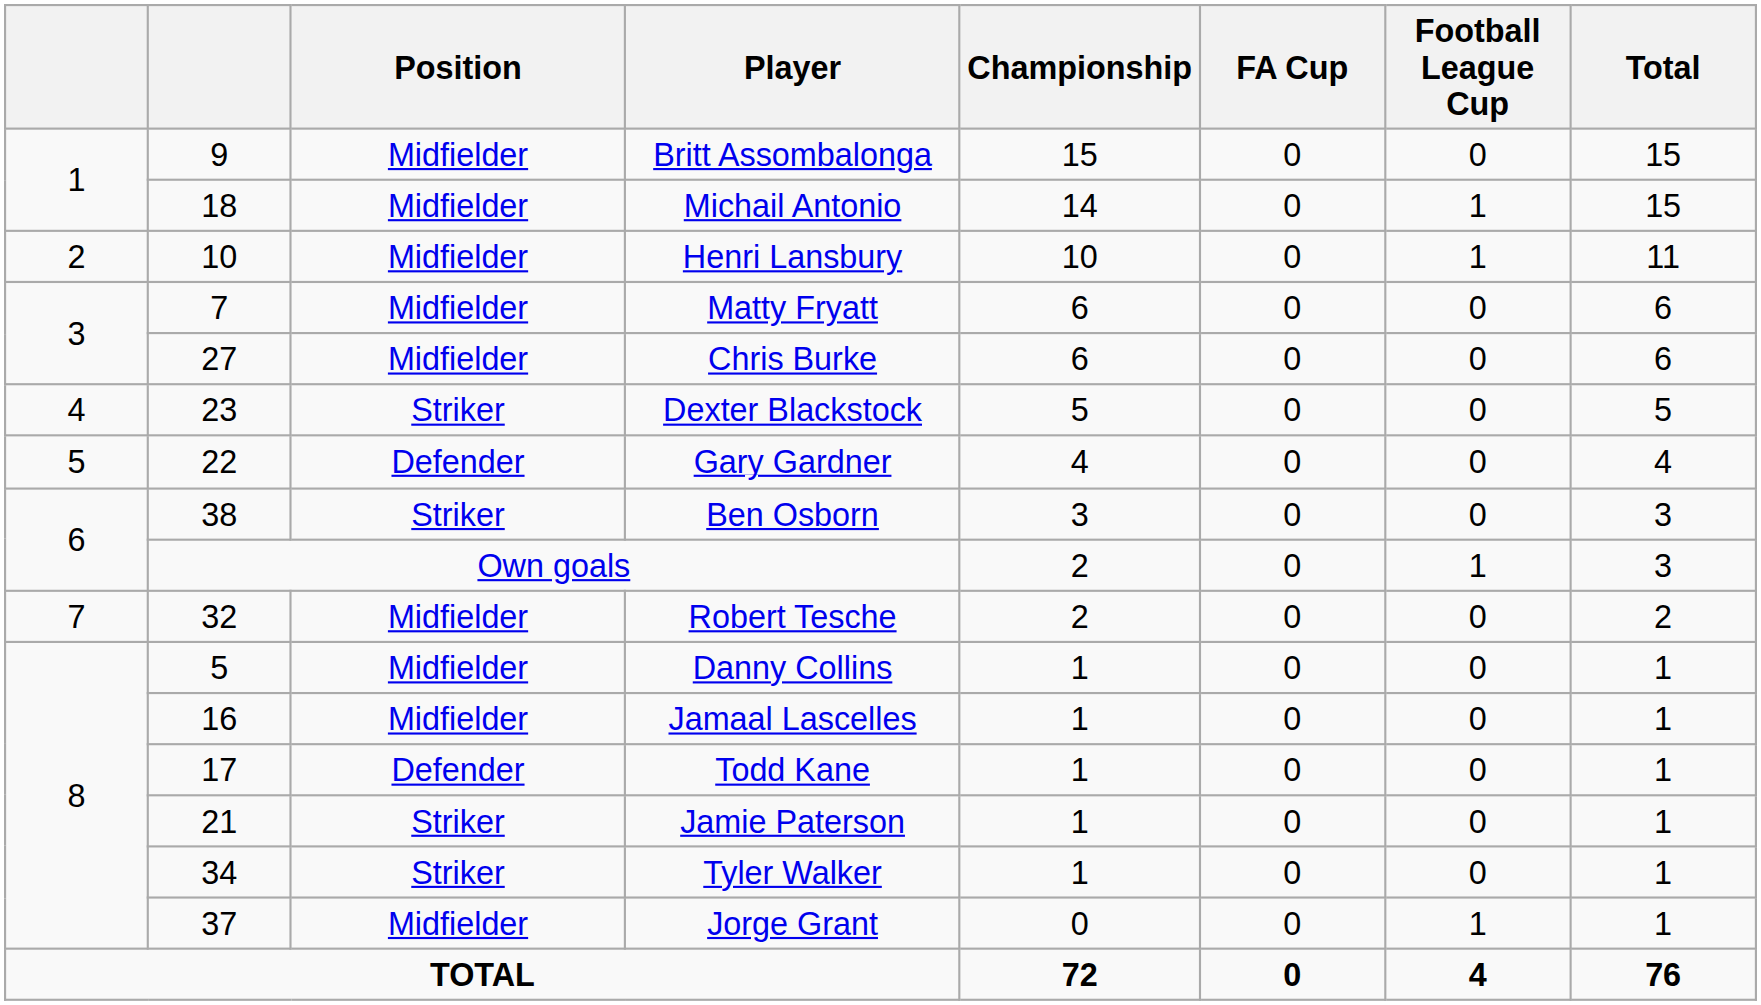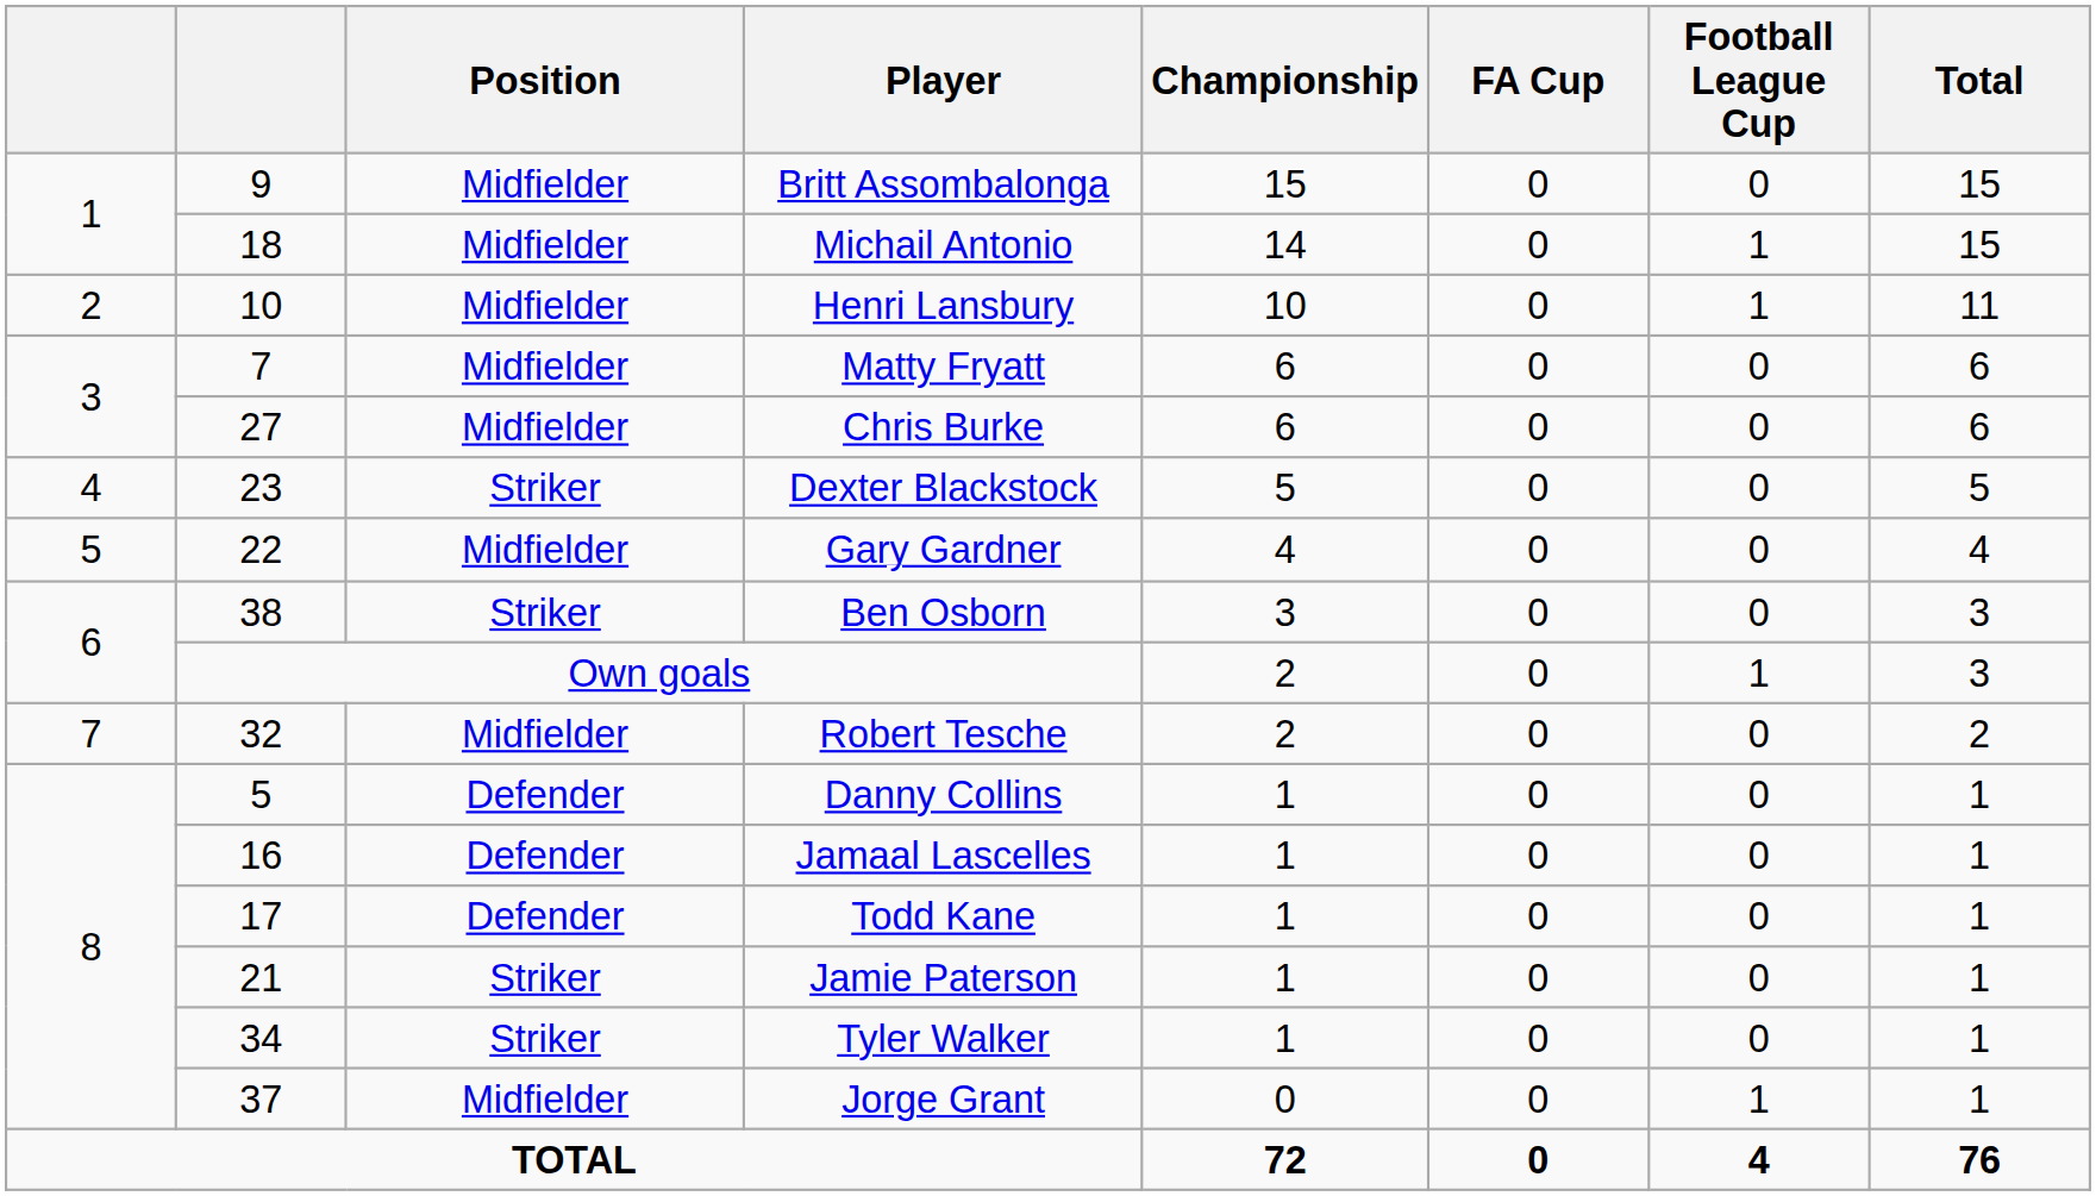 <table class="wikitable" style="font-size: 95%; text-align: center;">
 <tr>
 <th width=60></th>
 <th width=60></th>
 <th width=150>Position</th>
 <th width=150>Player</th>
 <th width=80>Championship</th>
 <th width=80>FA Cup</th>
 <th width=80>Football League Cup</th>
 <th width=80>Total</th>
 </tr>
 <tr>
 <td rowspan="2">1</td>
 <td>9</td>
 <td><a href='#'>Midfielder</a></td>
 <td><a href='#'>Britt Assombalonga</a></td>
 <td>15</td>
 <td>0</td>
 <td>0</td>
 <td>15</td>
 </tr>
 <tr>
 <td>18</td>
 <td><a href='#'>Midfielder</a></td>
 <td><a href='#'>Michail Antonio</a></td>
 <td>14</td>
 <td>0</td>
 <td>1</td>
 <td>15</td>
 </tr>
 <tr>
 <td rowspan="1">2</td>
 <td>10</td>
 <td><a href='#'>Midfielder</a></td>
 <td><a href='#'>Henri Lansbury</a></td>
 <td>10</td>
 <td>0</td>
 <td>1</td>
 <td>11</td>
 </tr>
 <tr>
 <td rowspan="2">3</td>
 <td>7</td>
 <td><a href='#'>Midfielder</a></td>
 <td><a href='#'>Matty Fryatt</a></td>
 <td>6</td>
 <td>0</td>
 <td>0</td>
 <td>6</td>
 </tr>
 <tr>
 <td>27</td>
 <td><a href='#'>Midfielder</a></td>
 <td><a href='#'>Chris Burke</a></td>
 <td>6</td>
 <td>0</td>
 <td>0</td>
 <td>6</td>
 </tr>
 <tr>
 <td rowspan="1">4</td>
 <td>23</td>
 <td><a href='#'>Striker</a></td>
 <td><a href='#'>Dexter Blackstock</a></td>
 <td>5</td>
 <td>0</td>
 <td>0</td>
 <td>5</td>
 </tr>
 <tr>
 <td rowspan="1">5</td>
 <td>22</td>
-<td><a href='#'>Defender</a></td>
+<td><a href='#'>Midfielder</a></td>
 <td><a href='#'>Gary Gardner</a></td>
 <td>4</td>
 <td>0</td>
 <td>0</td>
 <td>4</td>
 </tr>
 <tr>
 <td rowspan="2">6</td>
 <td>38</td>
 <td><a href='#'>Striker</a></td>
 <td><a href='#'>Ben Osborn</a></td>
 <td>3</td>
 <td>0</td>
 <td>0</td>
 <td>3</td>
 </tr>
 <tr>
 <td colspan="3"><a href='#'>Own goals</a></td>
 <td>2</td>
 <td>0</td>
 <td>1</td>
 <td>3</td>
 </tr>
 <tr>
 <td rowspan="1">7</td>
 <td>32</td>
 <td><a href='#'>Midfielder</a></td>
 <td><a href='#'>Robert Tesche</a></td>
 <td>2</td>
 <td>0</td>
 <td>0</td>
 <td>2</td>
 </tr>
 <tr>
 <td rowspan="6">8</td>
 <td>5</td>
-<td><a href='#'>Midfielder</a></td>
+<td><a href='#'>Defender</a></td>
 <td><a href='#'>Danny Collins</a></td>
 <td>1</td>
 <td>0</td>
 <td>0</td>
 <td>1</td>
 </tr>
 <tr>
 <td>16</td>
-<td><a href='#'>Midfielder</a></td>
+<td><a href='#'>Defender</a></td>
 <td><a href='#'>Jamaal Lascelles</a></td>
 <td>1</td>
 <td>0</td>
 <td>0</td>
 <td>1</td>
 </tr>
 <tr>
 <td>17</td>
 <td><a href='#'>Defender</a></td>
 <td><a href='#'>Todd Kane</a></td>
 <td>1</td>
 <td>0</td>
 <td>0</td>
 <td>1</td>
 </tr>
 <tr>
 <td>21</td>
 <td><a href='#'>Striker</a></td>
 <td><a href='#'>Jamie Paterson</a></td>
 <td>1</td>
 <td>0</td>
 <td>0</td>
 <td>1</td>
 </tr>
 <tr>
 <td>34</td>
 <td><a href='#'>Striker</a></td>
 <td><a href='#'>Tyler Walker</a></td>
 <td>1</td>
 <td>0</td>
 <td>0</td>
 <td>1</td>
 </tr>
 <tr>
 <td>37</td>
 <td><a href='#'>Midfielder</a></td>
 <td><a href='#'>Jorge Grant</a></td>
 <td>0</td>
 <td>0</td>
 <td>1</td>
 <td>1</td>
 </tr>
 <tr>
 <td colspan="4"><strong>TOTAL</strong></td>
 <td><strong>72</strong></td>
 <td><strong>0</strong></td>
 <td><strong>4</strong></td>
 <td><strong>76</strong></td>
 </tr>
 </table>
